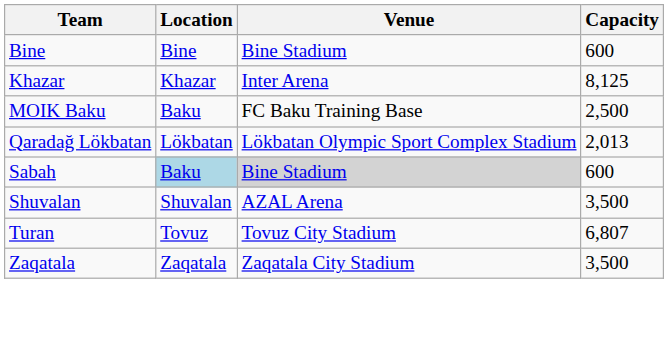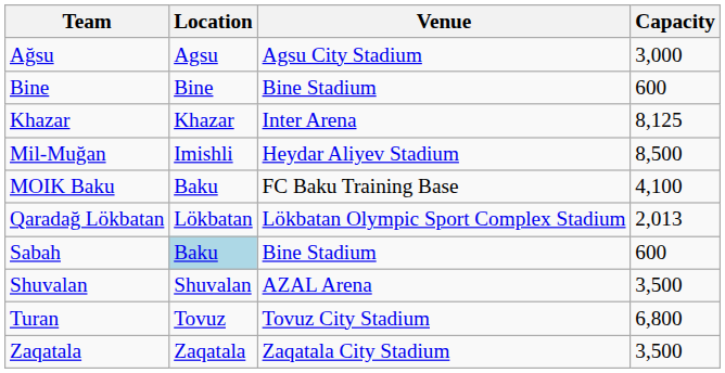 <table class="wikitable sortable">
 <tr>
 <th>Team</th>
 <th>Location</th>
 <th>Venue</th>
 <th>Capacity</th>
+</tr>
+<tr>
+<td><a href='#'>Ağsu</a></td>
+<td><a href='#'>Agsu</a></td>
+<td><a href='#'>Agsu City Stadium</a></td>
+<td>3,000</td>
 </tr>
 <tr>
 <td><a href='#'>Bine</a></td>
 <td><a href='#'>Bine</a></td>
 <td><a href='#'>Bine Stadium</a></td>
 <td>600</td>
 </tr>
 <tr>
 <td><a href='#'>Khazar</a></td>
 <td><a href='#'>Khazar</a></td>
 <td><a href='#'>Inter Arena</a></td>
 <td>8,125</td>
 </tr>
 <tr>
+<td><a href='#'>Mil-Muğan</a></td>
+<td><a href='#'>Imishli</a></td>
+<td><a href='#'>Heydar Aliyev Stadium</a></td>
+<td>8,500</td>
+</tr>
+<tr>
 <td><a href='#'>MOIK Baku</a></td>
 <td><a href='#'>Baku</a></td>
 <td>FC Baku Training Base</td>
-<td>2,500</td>
+<td>4,100</td>
 </tr>
 <tr>
 <td><a href='#'>Qaradağ Lökbatan</a></td>
 <td><a href='#'>Lökbatan</a></td>
 <td><a href='#'>Lökbatan Olympic Sport Complex Stadium</a></td>
 <td>2,013</td>
 </tr>
 <tr>
 <td><a href='#'>Sabah</a></td>
 <td style="background: lightblue;"><a href='#'>Baku</a></td>
-<td style="background: lightgrey;"><a href='#'>Bine Stadium</a></td>
+<td><a href='#'>Bine Stadium</a></td>
 <td>600</td>
 </tr>
 <tr>
 <td><a href='#'>Shuvalan</a></td>
 <td><a href='#'>Shuvalan</a></td>
 <td><a href='#'>AZAL Arena</a></td>
 <td>3,500</td>
 </tr>
 <tr>
 <td><a href='#'>Turan</a></td>
 <td><a href='#'>Tovuz</a></td>
 <td><a href='#'>Tovuz City Stadium</a></td>
-<td>6,807</td>
+<td>6,800</td>
 </tr>
 <tr>
 <td><a href='#'>Zaqatala</a></td>
 <td><a href='#'>Zaqatala</a></td>
 <td><a href='#'>Zaqatala City Stadium</a></td>
 <td>3,500</td>
 </tr>
 </table>
